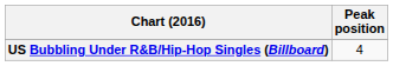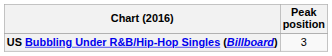 <table class="wikitable plainrowheaders sortable" style="text-align:center;">
 <tr>
 <th scope="col">Chart (2016)</th>
 <th scope="col">Peak<br>position</th>
 </tr>
 <tr>
 </tr>
 <tr>
 <th scope="row">US <a href='#'>Bubbling Under R&B/Hip-Hop Singles</a> (<em><a href='#'>Billboard</a></em>)</th>
-<td style="text-align:center;">4</td>
+<td style="text-align:center;">3</td>
 </tr>
 </table>
